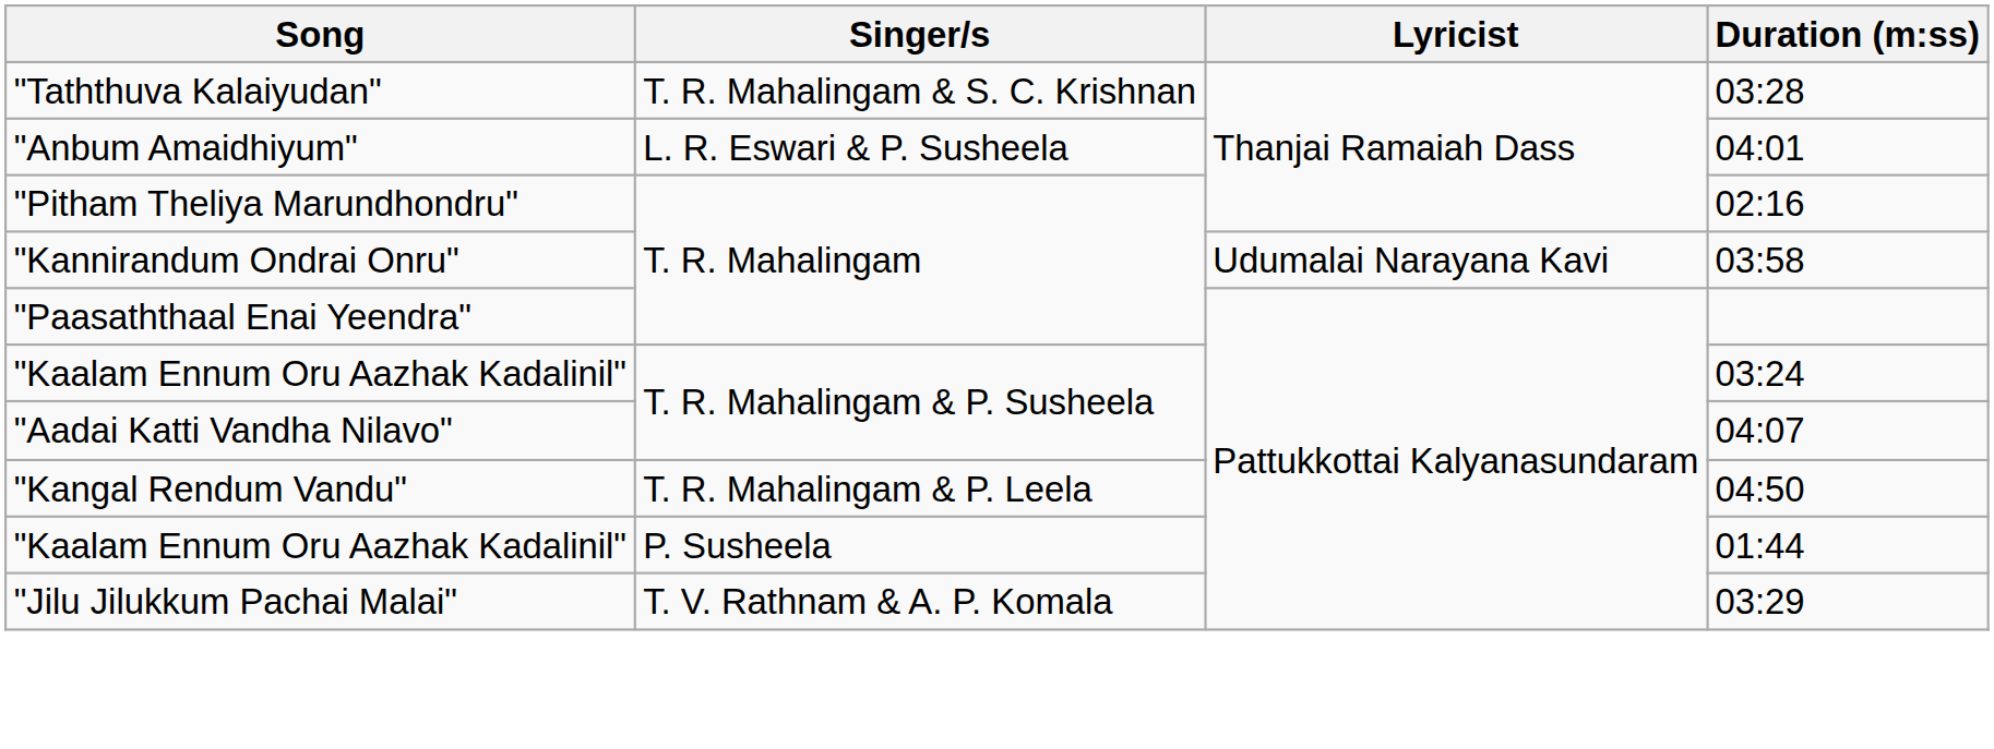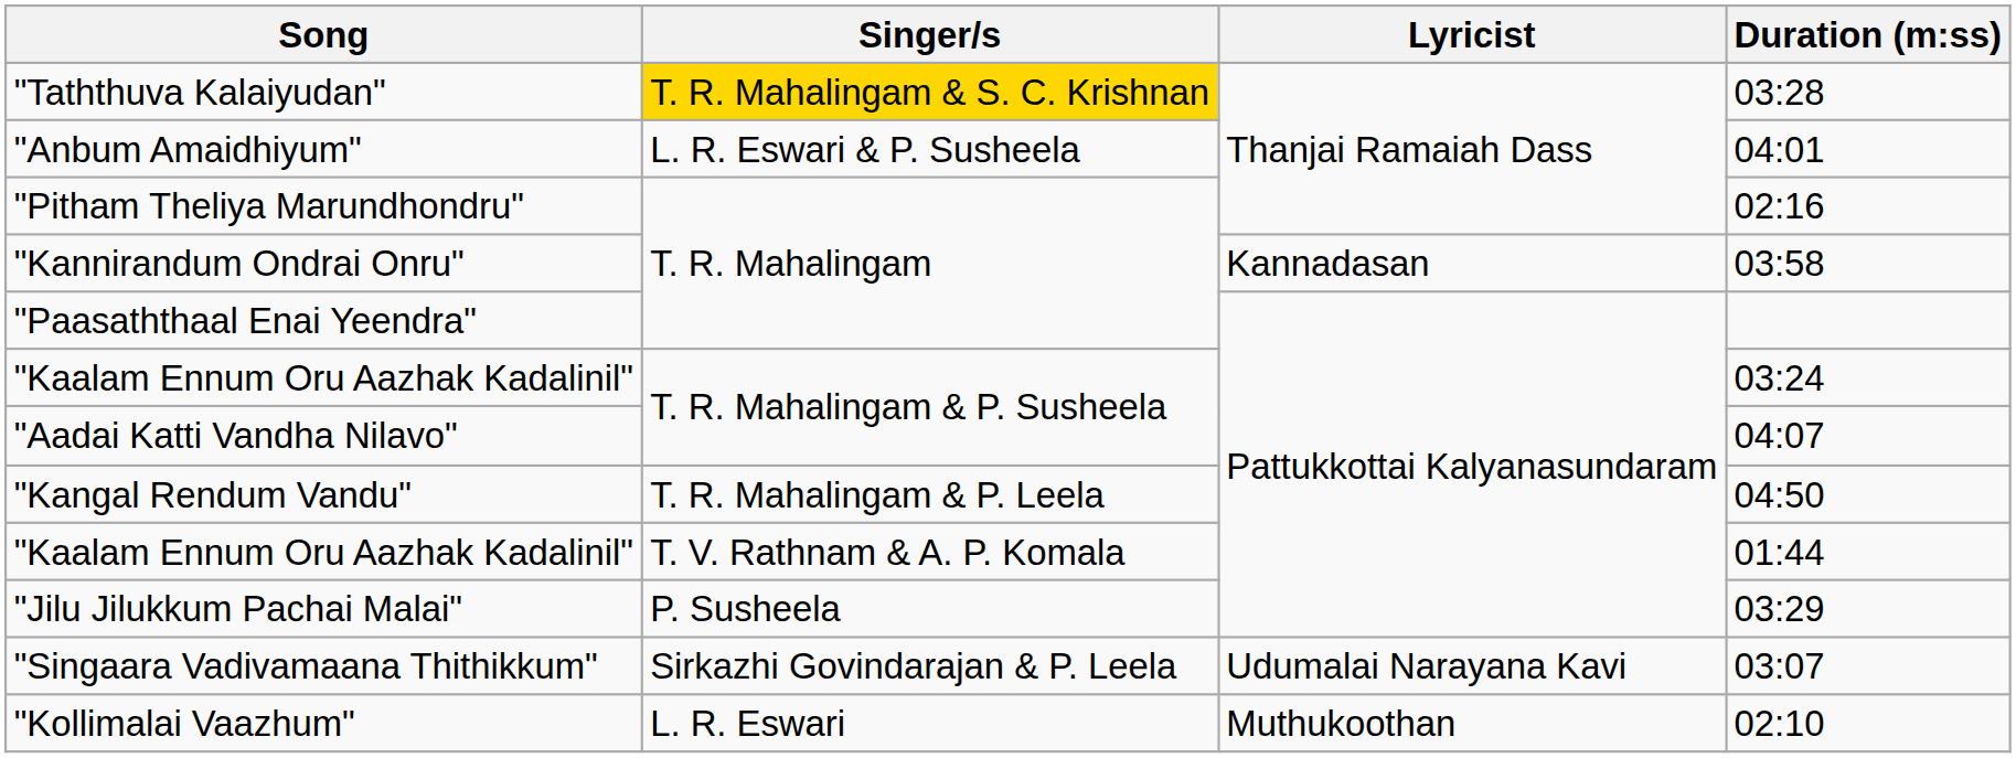 <table class="wikitable" style="font-size:95%;">
 <tr>
 <th>Song</th>
 <th>Singer/s</th>
 <th>Lyricist</th>
 <th>Duration (m:ss)</th>
 </tr>
 <tr>
 <td>"Taththuva Kalaiyudan"</td>
-<td>T. R. Mahalingam & S. C. Krishnan</td>
+<td style="background: gold;">T. R. Mahalingam & S. C. Krishnan</td>
 <td rowspan=3>Thanjai Ramaiah Dass</td>
 <td>03:28</td>
 </tr>
 <tr>
 <td>"Anbum Amaidhiyum"</td>
 <td>L. R. Eswari & P. Susheela</td>
 <td>04:01</td>
 </tr>
 <tr>
 <td>"Pitham Theliya Marundhondru"</td>
 <td rowspan=3>T. R. Mahalingam</td>
 <td>02:16</td>
 </tr>
 <tr>
 <td>"Kannirandum Ondrai Onru"</td>
-<td>Udumalai Narayana Kavi</td>
+<td>Kannadasan</td>
 <td>03:58</td>
 </tr>
 <tr>
 <td>"Paasaththaal Enai Yeendra"</td>
 <td rowspan=6>Pattukkottai Kalyanasundaram</td>
 <td></td>
 </tr>
 <tr>
 <td>"Kaalam Ennum Oru Aazhak Kadalinil"</td>
 <td rowspan=2>T. R. Mahalingam & P. Susheela</td>
 <td>03:24</td>
 </tr>
 <tr>
 <td>"Aadai Katti Vandha Nilavo"</td>
 <td>04:07</td>
 </tr>
 <tr>
 <td>"Kangal Rendum Vandu"</td>
 <td>T. R. Mahalingam & P. Leela</td>
 <td>04:50</td>
 </tr>
 <tr>
 <td>"Kaalam Ennum Oru Aazhak Kadalinil"</td>
-<td>P. Susheela</td>
+<td>T. V. Rathnam & A. P. Komala</td>
 <td>01:44</td>
 </tr>
 <tr>
 <td>"Jilu Jilukkum Pachai Malai"</td>
-<td>T. V. Rathnam & A. P. Komala</td>
+<td>P. Susheela</td>
 <td>03:29</td>
 </tr>
+<tr>
+<td>"Singaara Vadivamaana Thithikkum"</td>
+<td>Sirkazhi Govindarajan & P. Leela</td>
+<td>Udumalai Narayana Kavi</td>
+<td>03:07</td>
+</tr>
+<tr>
+<td>"Kollimalai Vaazhum"</td>
+<td>L. R. Eswari</td>
+<td>Muthukoothan</td>
+<td>02:10</td>
+</tr>
 </table>
